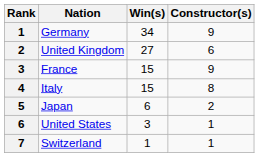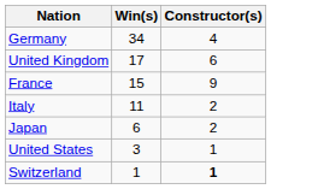 <table class="wikitable">
 <tr>
-<th>Rank</th>
 <th>Nation</th>
 <th>Win(s)</th>
 <th>Constructor(s)</th>
 </tr>
 <tr>
-<th>1</th>
 <td> <a href='#'>Germany</a></td>
 <td style="text-align:center;">34</td>
-<td style="text-align:center;">9</td>
+<td style="text-align:center;">4</td>
 </tr>
 <tr>
-<th>2</th>
 <td> <a href='#'>United Kingdom</a></td>
-<td style="text-align:center;">27</td>
+<td style="text-align:center;">17</td>
 <td style="text-align:center;">6</td>
 </tr>
 <tr>
-<th>3</th>
 <td> <a href='#'>France</a></td>
 <td style="text-align:center;">15</td>
 <td style="text-align:center;">9</td>
 </tr>
 <tr>
-<th>4</th>
 <td> <a href='#'>Italy</a></td>
-<td style="text-align:center;">15</td>
-<td style="text-align:center;">8</td>
+<td style="text-align:center;">11</td>
+<td style="text-align:center;">2</td>
 </tr>
 <tr>
-<th>5</th>
 <td> <a href='#'>Japan</a></td>
 <td style="text-align:center;">6</td>
 <td style="text-align:center;">2</td>
 </tr>
 <tr>
-<th>6</th>
 <td> <a href='#'>United States</a></td>
 <td style="text-align:center;">3</td>
 <td style="text-align:center;">1</td>
 </tr>
 <tr>
-<th>7</th>
 <td> <a href='#'>Switzerland</a></td>
 <td style="text-align:center;">1</td>
-<td style="text-align:center;">1</td>
+<td style="text-align:center;"><strong>1</strong></td>
 </tr>
 </table>
